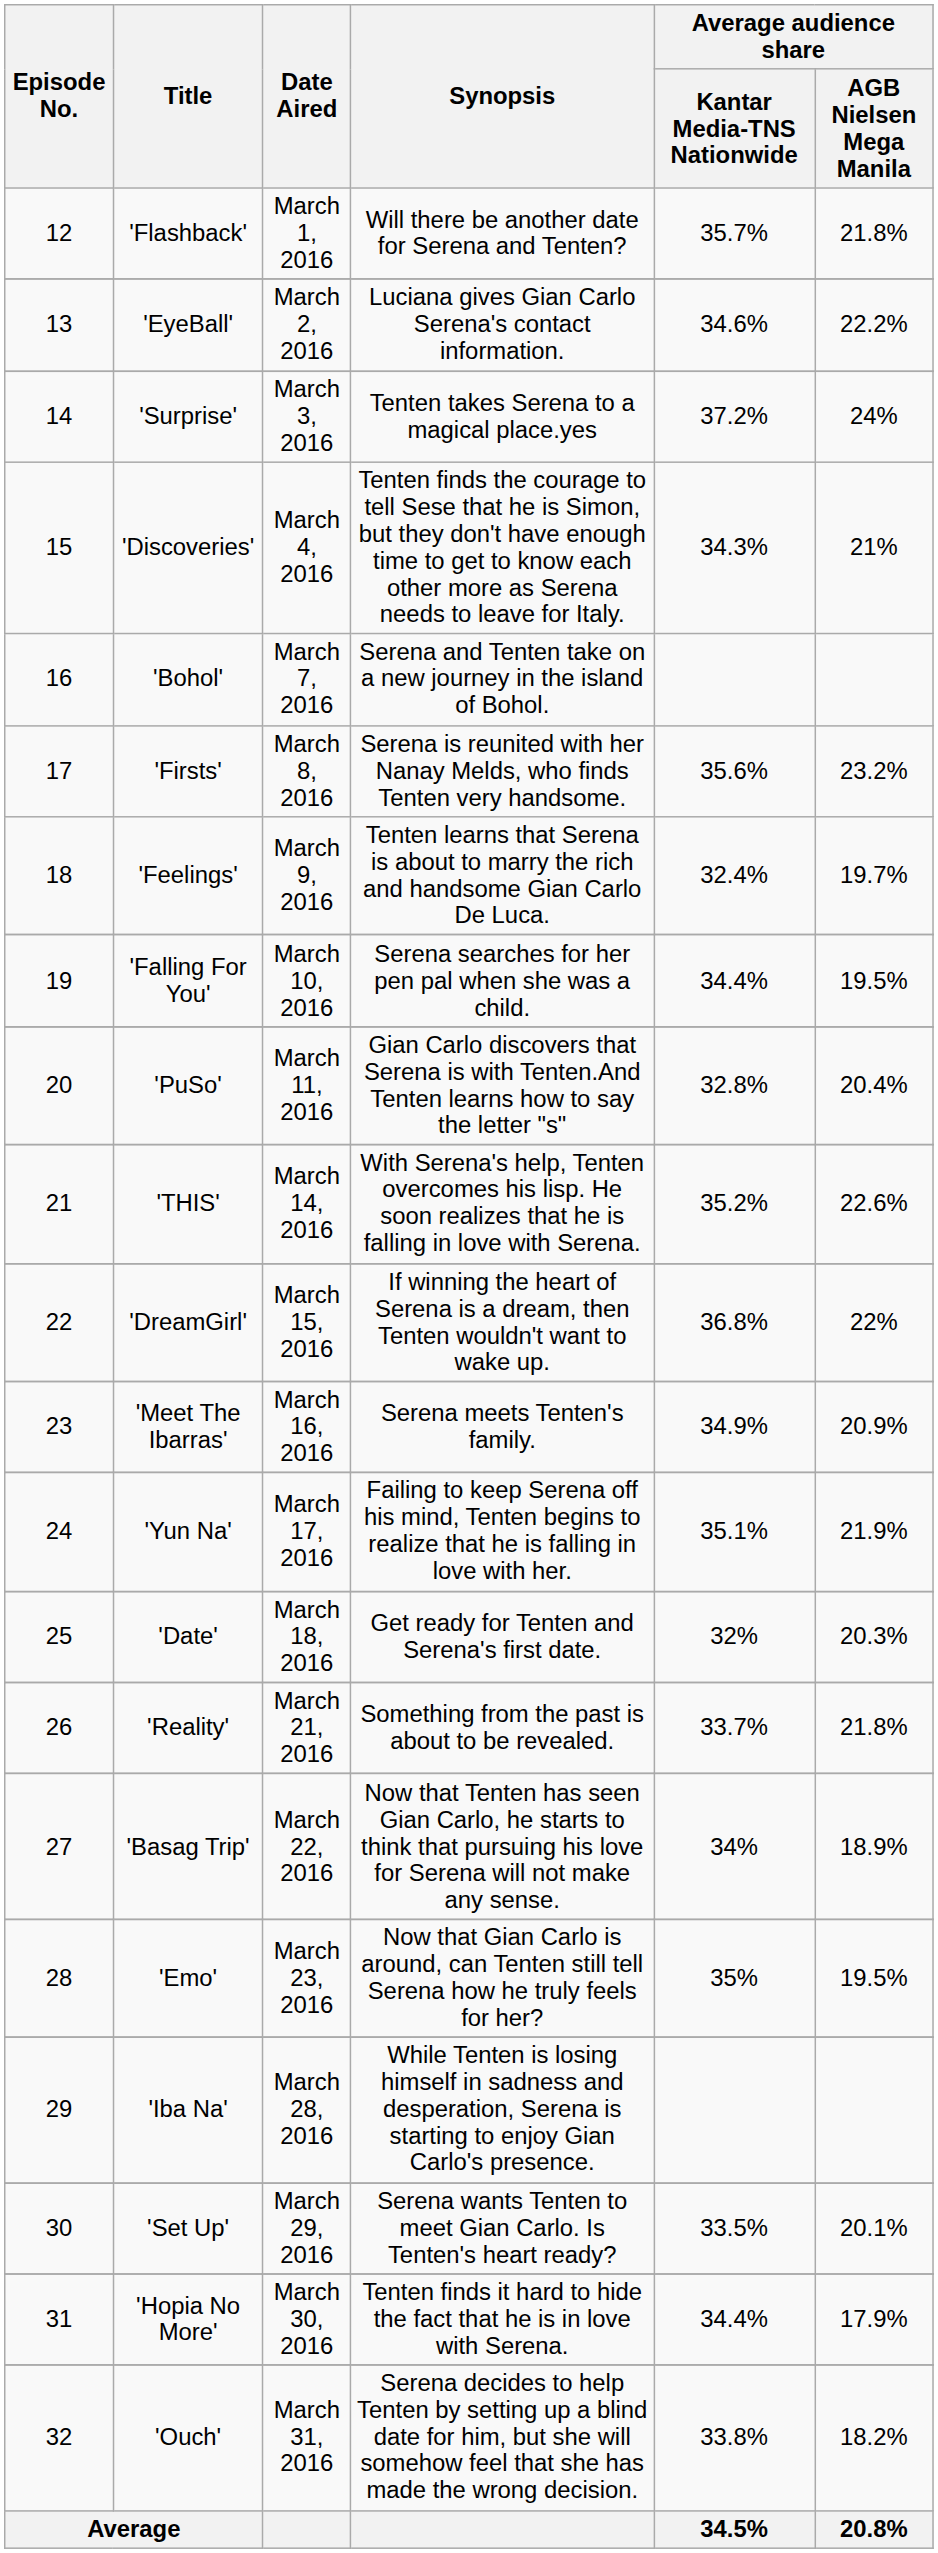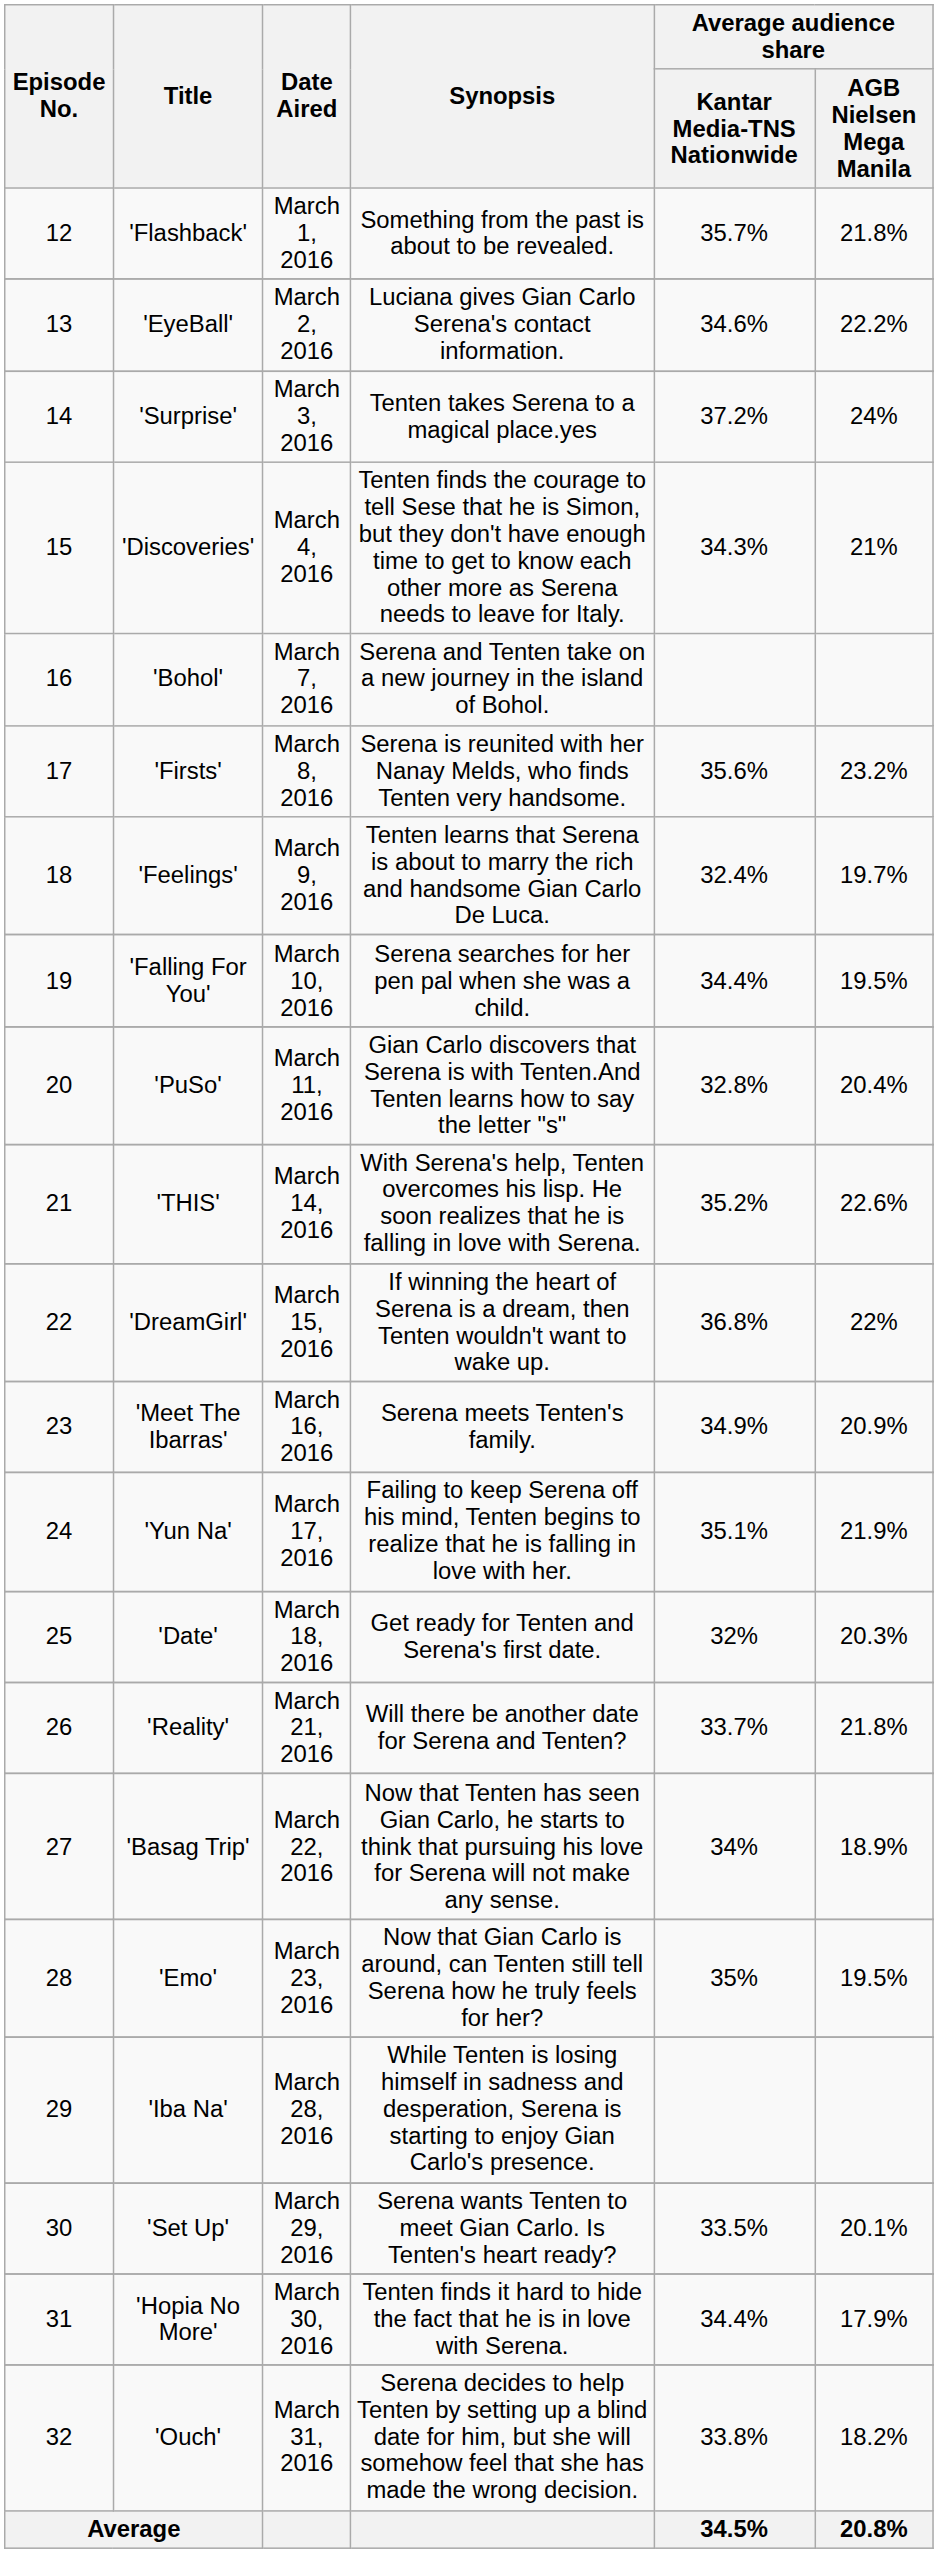 <table class="wikitable" style="text-align:center; font-size:100%; line-height:18px;"  width="100%">
 <tr>
 <th rowspan="2">Episode No.</th>
 <th rowspan="2">Title</th>
 <th rowspan="2">Date Aired</th>
 <th rowspan="2">Synopsis</th>
 <th colspan="2">Average audience share</th>
 </tr>
 <tr>
 <th>Kantar Media-TNS Nationwide</th>
 <th>AGB Nielsen Mega Manila</th>
 </tr>
 <tr>
 <td>12</td>
 <td>'Flashback'</td>
 <td>March 1, 2016</td>
-<td>Will there be another date for Serena and Tenten?</td>
+<td>Something from the past is about to be revealed.</td>
 <td>35.7%</td>
 <td>21.8%</td>
 </tr>
 <tr>
 </tr>
 <tr>
 <td>13</td>
 <td>'EyeBall'</td>
 <td>March 2, 2016</td>
 <td>Luciana gives Gian Carlo Serena's contact information.</td>
 <td>34.6%</td>
 <td>22.2%</td>
 </tr>
 <tr>
 </tr>
 <tr>
 <td>14</td>
 <td>'Surprise'</td>
 <td>March 3, 2016</td>
 <td>Tenten takes Serena to a magical place.yes</td>
 <td>37.2%</td>
 <td>24%</td>
 </tr>
 <tr>
 <td>15</td>
 <td>'Discoveries'</td>
 <td>March 4, 2016</td>
 <td>Tenten finds the courage to tell Sese that he is Simon, but they don't have enough time to get to know each other more as Serena needs to leave for Italy.</td>
 <td>34.3%</td>
 <td>21%</td>
 </tr>
 <tr>
 <td>16</td>
 <td>'Bohol'</td>
 <td>March 7, 2016</td>
 <td>Serena and Tenten take on a new journey in the island of Bohol.</td>
 <td></td>
 <td></td>
 </tr>
 <tr>
 <td>17</td>
 <td>'Firsts'</td>
 <td>March 8, 2016</td>
 <td>Serena is reunited with her Nanay Melds, who finds Tenten very handsome.</td>
 <td>35.6%</td>
 <td>23.2%</td>
 </tr>
 <tr>
 <td>18</td>
 <td>'Feelings'</td>
 <td>March 9, 2016</td>
 <td>Tenten learns that Serena is about to marry the rich and handsome Gian Carlo De Luca.</td>
 <td>32.4%</td>
 <td>19.7%</td>
 </tr>
 <tr>
 </tr>
 <tr>
 <td>19</td>
 <td>'Falling For You'</td>
 <td>March 10, 2016</td>
 <td>Serena searches for her pen pal when she was a child.</td>
 <td>34.4%</td>
 <td>19.5%</td>
 </tr>
 <tr>
 </tr>
 <tr>
 <td>20</td>
 <td>'PuSo'</td>
 <td>March 11, 2016</td>
 <td>Gian Carlo discovers that Serena is with Tenten.And Tenten learns how to say the letter "s"</td>
 <td>32.8%</td>
 <td>20.4%</td>
 </tr>
 <tr>
 </tr>
 <tr>
 <td>21</td>
 <td>'THIS'</td>
 <td>March 14, 2016</td>
 <td>With Serena's help, Tenten overcomes his lisp. He soon realizes that he is falling in love with Serena.</td>
 <td>35.2%</td>
 <td>22.6%</td>
 </tr>
 <tr>
 </tr>
 <tr>
 <td>22</td>
 <td>'DreamGirl'</td>
 <td>March 15, 2016</td>
 <td>If winning the heart of Serena is a dream, then Tenten wouldn't want to wake up.</td>
 <td>36.8%</td>
 <td>22%</td>
 </tr>
 <tr>
 </tr>
 <tr>
 <td>23</td>
 <td>'Meet The Ibarras'</td>
 <td>March 16, 2016</td>
 <td>Serena meets Tenten's family.</td>
 <td>34.9%</td>
 <td>20.9%</td>
 </tr>
 <tr>
 </tr>
 <tr>
 <td>24</td>
 <td>'Yun Na'</td>
 <td>March 17, 2016</td>
 <td>Failing to keep Serena off his mind, Tenten begins to realize that he is falling in love with her.</td>
 <td>35.1%</td>
 <td>21.9%</td>
 </tr>
 <tr>
 </tr>
 <tr>
 <td>25</td>
 <td>'Date'</td>
 <td>March 18, 2016</td>
 <td>Get ready for Tenten and Serena's first date.</td>
 <td>32%</td>
 <td>20.3%</td>
 </tr>
 <tr>
 </tr>
 <tr>
 <td>26</td>
 <td>'Reality'</td>
 <td>March 21, 2016</td>
-<td>Something from the past is about to be revealed.</td>
+<td>Will there be another date for Serena and Tenten?</td>
 <td>33.7%</td>
 <td>21.8%</td>
 </tr>
 <tr>
 </tr>
 <tr>
 <td>27</td>
 <td>'Basag Trip'</td>
 <td>March 22, 2016</td>
 <td>Now that Tenten has seen Gian Carlo, he starts to think that pursuing his love for Serena will not make any sense.</td>
 <td>34%</td>
 <td>18.9%</td>
 </tr>
 <tr>
 </tr>
 <tr>
 <td>28</td>
 <td>'Emo'</td>
 <td>March 23, 2016</td>
 <td>Now that Gian Carlo is around, can Tenten still tell Serena how he truly feels for her?</td>
 <td>35%</td>
 <td>19.5%</td>
 </tr>
 <tr>
 </tr>
 <tr>
 <td>29</td>
 <td>'Iba Na'</td>
 <td>March 28, 2016</td>
 <td>While Tenten is losing himself in sadness and desperation, Serena is starting to enjoy Gian Carlo's presence.</td>
 <td></td>
 <td></td>
 </tr>
 <tr>
 </tr>
 <tr>
 <td>30</td>
 <td>'Set Up'</td>
 <td>March 29, 2016</td>
 <td>Serena wants Tenten to meet Gian Carlo. Is Tenten's heart ready?</td>
 <td>33.5%</td>
 <td>20.1%</td>
 </tr>
 <tr>
 </tr>
 <tr>
 <td>31</td>
 <td>'Hopia No More'</td>
 <td>March 30, 2016</td>
 <td>Tenten finds it hard to hide the fact that he is in love with Serena.</td>
 <td>34.4%</td>
 <td>17.9%</td>
 </tr>
 <tr>
 </tr>
 <tr>
 <td>32</td>
 <td>'Ouch'</td>
 <td>March 31, 2016</td>
 <td>Serena decides to help Tenten by setting up a blind date for him, but she will somehow feel that she has made the wrong decision.</td>
 <td>33.8%</td>
 <td>18.2%</td>
 </tr>
 <tr>
 <th colspan=2>Average</th>
 <th></th>
 <th></th>
 <th>34.5%</th>
 <th>20.8%</th>
 </tr>
 </table>
